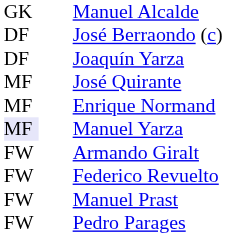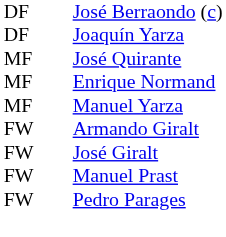 <table style="font-size:90%; margin:0.2em auto;" cellspacing="0" cellpadding="0">
 <tr>
 <th width="25"></th>
 <th width="25"></th>
-</tr>
-<tr>
-<td>GK</td>
-<td></td>
-<td> <a href='#'>Manuel Alcalde</a></td>
 </tr>
 <tr>
 <td>DF</td>
 <td></td>
 <td> <a href='#'>José Berraondo</a> (<a href='#'>c</a>)</td>
 </tr>
 <tr>
 <td>DF</td>
 <td></td>
 <td> <a href='#'>Joaquín Yarza</a></td>
 </tr>
 <tr>
 <td>MF</td>
 <td></td>
 <td> <a href='#'>José Quirante</a></td>
 </tr>
 <tr>
 <td>MF</td>
 <td></td>
 <td> <a href='#'>Enrique Normand</a></td>
 </tr>
 <tr>
-<td style="background: lavender;">MF</td>
+<td>MF</td>
 <td></td>
 <td> <a href='#'>Manuel Yarza</a></td>
 </tr>
 <tr>
 <td>FW</td>
 <td></td>
 <td> <a href='#'>Armando Giralt</a></td>
 </tr>
 <tr>
 <td>FW</td>
 <td></td>
-<td> <a href='#'>Federico Revuelto</a></td>
+<td> <a href='#'>José Giralt</a></td>
 </tr>
 <tr>
 <td>FW</td>
 <td></td>
 <td> <a href='#'>Manuel Prast</a></td>
 </tr>
 <tr>
 <td>FW</td>
 <td></td>
 <td> <a href='#'>Pedro Parages</a></td>
 </tr>
 </table>
